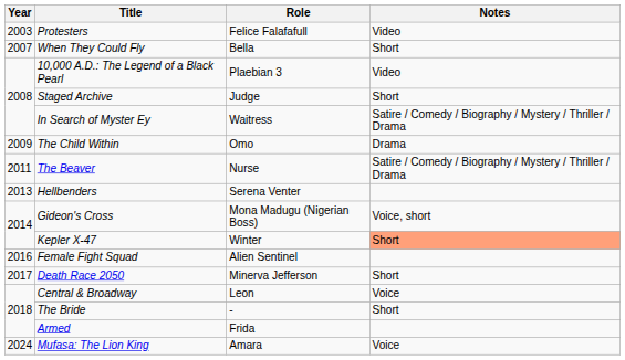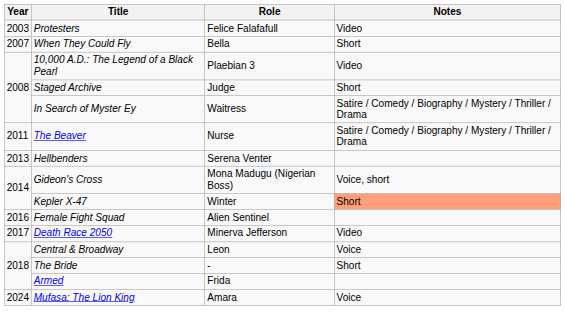 <table class="wikitable plainrowheaders sortable" style="margin-right: 0;">
 <tr>
 <th scope="col">Year</th>
 <th scope="col">Title</th>
 <th scope="col">Role</th>
 <th scope="col" class="unsortable">Notes</th>
 </tr>
 <tr>
 <td>2003</td>
 <td><em>Protesters</em></td>
 <td>Felice Falafafull</td>
 <td>Video</td>
 </tr>
 <tr>
 <td>2007</td>
 <td><em>When They Could Fly</em></td>
 <td>Bella</td>
 <td>Short</td>
 </tr>
 <tr>
 <td rowspan=3>2008</td>
 <td><em>10,000 A.D.: The Legend of a Black Pearl</em></td>
 <td>Plaebian 3</td>
 <td>Video</td>
 </tr>
 <tr>
 <td><em>Staged Archive</em></td>
 <td>Judge</td>
 <td>Short</td>
 </tr>
 <tr>
 <td><em>In Search of Myster Ey</em></td>
 <td>Waitress</td>
 <td>Satire / Comedy / Biography / Mystery / Thriller / Drama</td>
 </tr>
 <tr>
-<td>2009</td>
-<td><em>The Child Within</em></td>
-<td>Omo</td>
-<td>Drama</td>
-</tr>
-<tr>
 <td>2011</td>
 <td><em><a href='#'>The Beaver</a></em></td>
 <td>Nurse</td>
 <td>Satire / Comedy / Biography / Mystery / Thriller / Drama</td>
 </tr>
 <tr>
 <td>2013</td>
 <td><em>Hellbenders</em></td>
 <td>Serena Venter</td>
 <td></td>
 </tr>
 <tr>
 <td rowspan=2>2014</td>
 <td><em>Gideon's Cross</em></td>
 <td>Mona Madugu (Nigerian Boss)</td>
 <td>Voice, short</td>
 </tr>
 <tr>
 <td><em>Kepler X-47</em></td>
 <td>Winter</td>
 <td style="background: lightsalmon;">Short</td>
 </tr>
 <tr>
 <td>2016</td>
 <td><em>Female Fight Squad</em></td>
 <td>Alien Sentinel</td>
 <td></td>
 </tr>
 <tr>
 <td>2017</td>
 <td><em><a href='#'>Death Race 2050</a></em></td>
 <td>Minerva Jefferson</td>
-<td>Short</td>
+<td>Video</td>
 </tr>
 <tr>
 <td rowspan=3>2018</td>
 <td><em>Central & Broadway</em></td>
 <td>Leon</td>
 <td>Voice</td>
 </tr>
 <tr>
 <td><em>The Bride</em></td>
 <td>-</td>
 <td>Short</td>
 </tr>
 <tr>
 <td><em><a href='#'>Armed</a></em></td>
 <td>Frida</td>
 <td></td>
 </tr>
 <tr>
 <td>2024</td>
 <td><em><a href='#'>Mufasa: The Lion King</a></em></td>
 <td>Amara</td>
 <td>Voice</td>
 </tr>
 </table>
